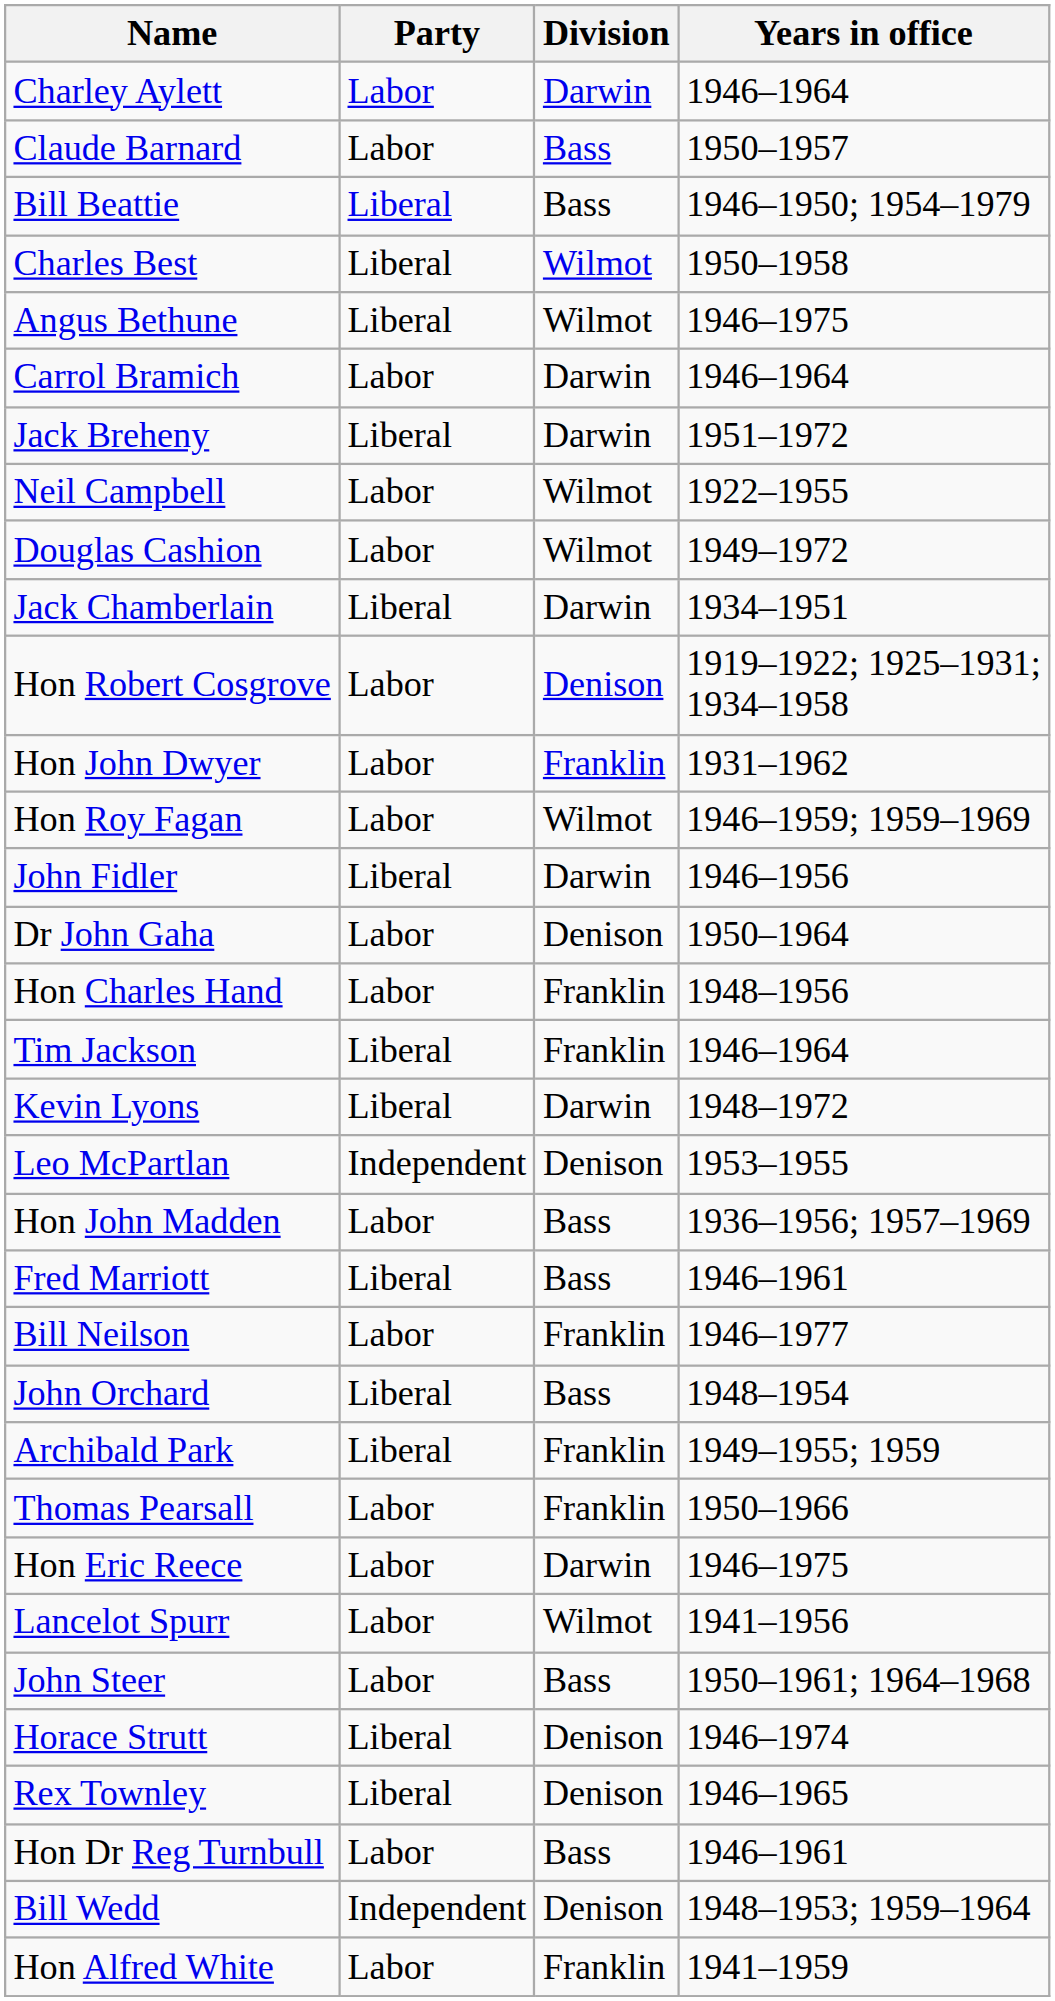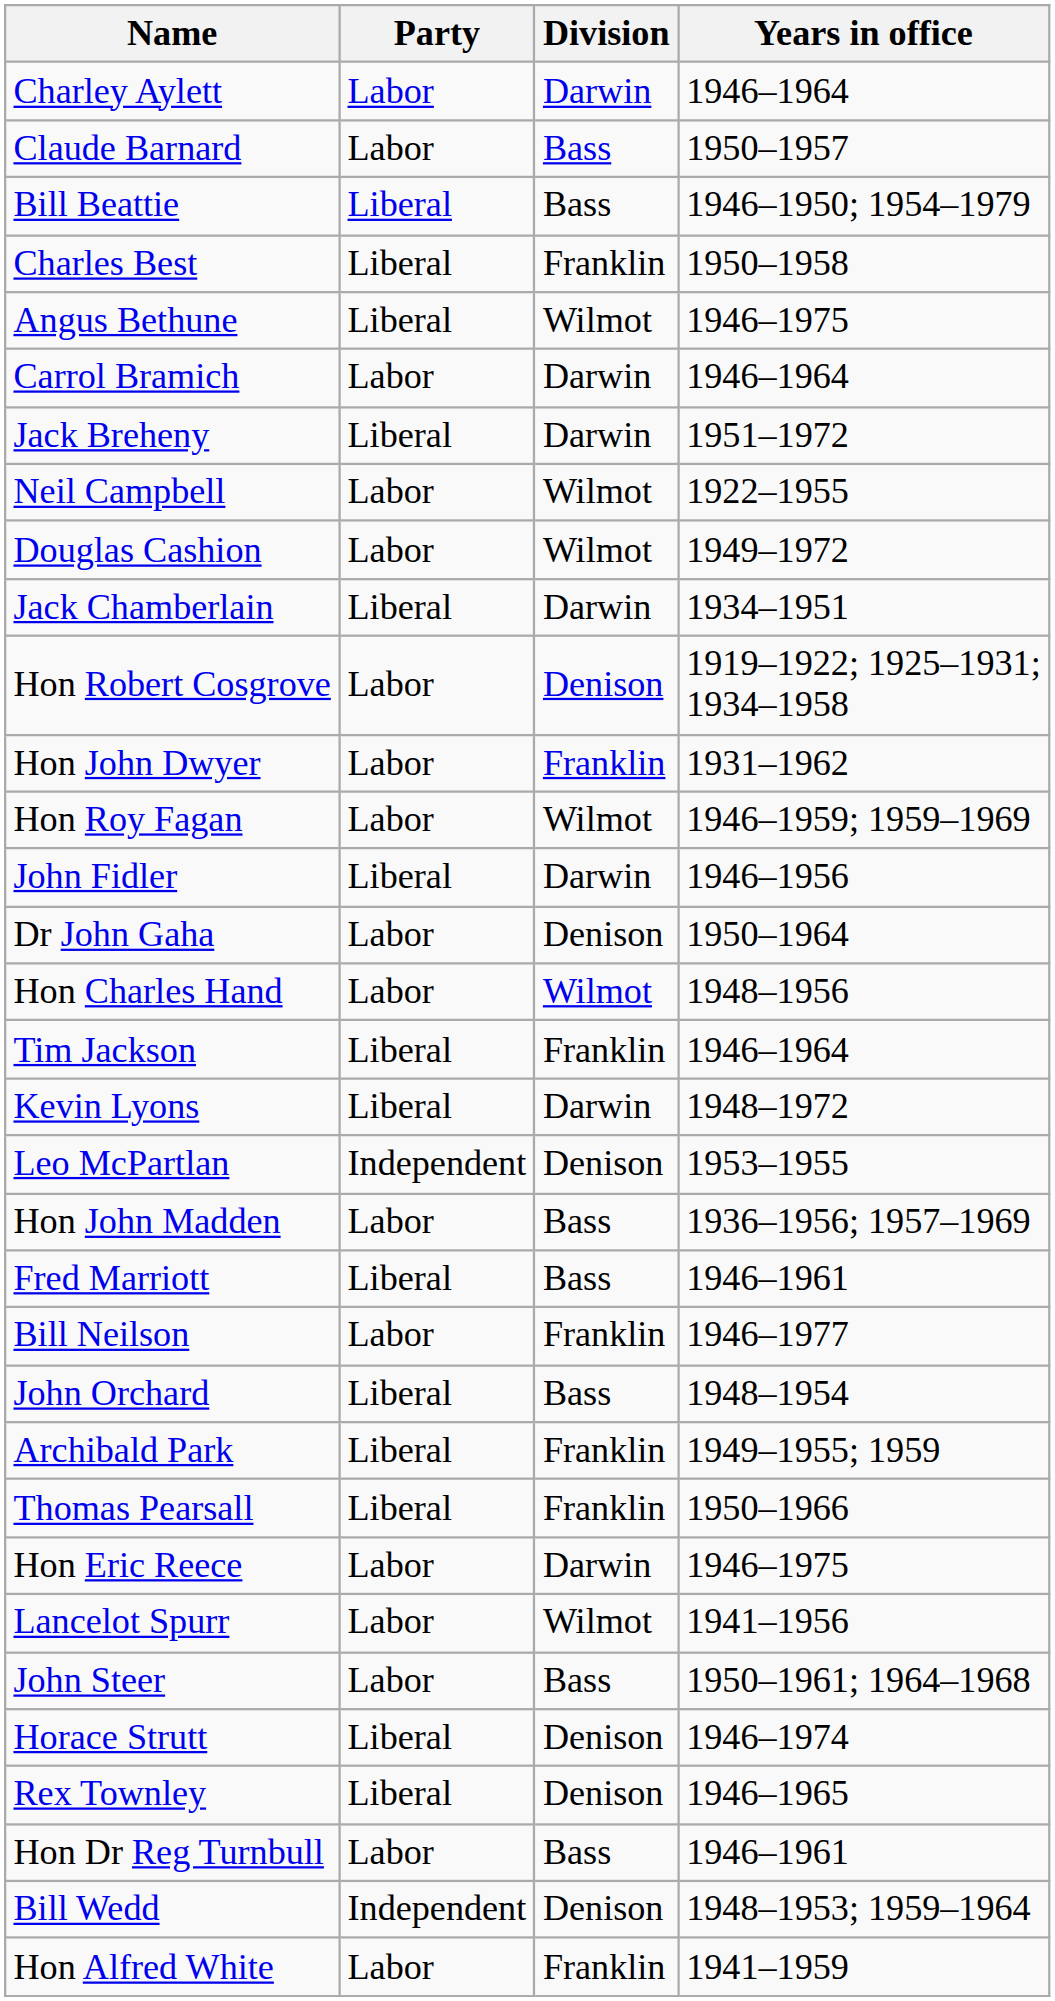 <table class="wikitable sortable">
 <tr>
 <th><strong>Name</strong></th>
 <th><strong>Party</strong></th>
 <th><strong>Division</strong></th>
 <th><strong>Years in office</strong></th>
 </tr>
 <tr>
 <td><a href='#'>Charley Aylett</a></td>
 <td><a href='#'>Labor</a></td>
 <td><a href='#'>Darwin</a></td>
 <td>1946–1964</td>
 </tr>
 <tr>
 <td><a href='#'>Claude Barnard</a></td>
 <td>Labor</td>
 <td><a href='#'>Bass</a></td>
 <td>1950–1957</td>
 </tr>
 <tr>
 <td><a href='#'>Bill Beattie</a></td>
 <td><a href='#'>Liberal</a></td>
 <td>Bass</td>
 <td>1946–1950; 1954–1979</td>
 </tr>
 <tr>
 <td><a href='#'>Charles Best</a></td>
 <td>Liberal</td>
-<td><a href='#'>Wilmot</a></td>
+<td>Franklin</td>
 <td>1950–1958</td>
 </tr>
 <tr>
 <td><a href='#'>Angus Bethune</a></td>
 <td>Liberal</td>
 <td>Wilmot</td>
 <td>1946–1975</td>
 </tr>
 <tr>
 <td><a href='#'>Carrol Bramich</a></td>
 <td>Labor</td>
 <td>Darwin</td>
 <td>1946–1964</td>
 </tr>
 <tr>
 <td><a href='#'>Jack Breheny</a></td>
 <td>Liberal</td>
 <td>Darwin</td>
 <td>1951–1972</td>
 </tr>
 <tr>
 <td><a href='#'>Neil Campbell</a></td>
 <td>Labor</td>
 <td>Wilmot</td>
 <td>1922–1955</td>
 </tr>
 <tr>
 <td><a href='#'>Douglas Cashion</a></td>
 <td>Labor</td>
 <td>Wilmot</td>
 <td>1949–1972</td>
 </tr>
 <tr>
 <td><a href='#'>Jack Chamberlain</a></td>
 <td>Liberal</td>
 <td>Darwin</td>
 <td>1934–1951</td>
 </tr>
 <tr>
 <td>Hon <a href='#'>Robert Cosgrove</a></td>
 <td>Labor</td>
 <td><a href='#'>Denison</a></td>
 <td>1919–1922; 1925–1931;<br>1934–1958</td>
 </tr>
 <tr>
 <td>Hon <a href='#'>John Dwyer</a></td>
 <td>Labor</td>
 <td><a href='#'>Franklin</a></td>
 <td>1931–1962</td>
 </tr>
 <tr>
 <td>Hon <a href='#'>Roy Fagan</a></td>
 <td>Labor</td>
 <td>Wilmot</td>
 <td>1946–1959; 1959–1969</td>
 </tr>
 <tr>
 <td><a href='#'>John Fidler</a></td>
 <td>Liberal</td>
 <td>Darwin</td>
 <td>1946–1956</td>
 </tr>
 <tr>
 <td>Dr <a href='#'>John Gaha</a></td>
 <td>Labor</td>
 <td>Denison</td>
 <td>1950–1964</td>
 </tr>
 <tr>
 <td>Hon <a href='#'>Charles Hand</a></td>
 <td>Labor</td>
-<td>Franklin</td>
+<td><a href='#'>Wilmot</a></td>
 <td>1948–1956</td>
 </tr>
 <tr>
 <td><a href='#'>Tim Jackson</a></td>
 <td>Liberal</td>
 <td>Franklin</td>
 <td>1946–1964</td>
 </tr>
 <tr>
 <td><a href='#'>Kevin Lyons</a></td>
 <td>Liberal</td>
 <td>Darwin</td>
 <td>1948–1972</td>
 </tr>
 <tr>
 <td><a href='#'>Leo McPartlan</a></td>
 <td>Independent</td>
 <td>Denison</td>
 <td>1953–1955</td>
 </tr>
 <tr>
 <td>Hon <a href='#'>John Madden</a></td>
 <td>Labor</td>
 <td>Bass</td>
 <td>1936–1956; 1957–1969</td>
 </tr>
 <tr>
 <td><a href='#'>Fred Marriott</a></td>
 <td>Liberal</td>
 <td>Bass</td>
 <td>1946–1961</td>
 </tr>
 <tr>
 <td><a href='#'>Bill Neilson</a></td>
 <td>Labor</td>
 <td>Franklin</td>
 <td>1946–1977</td>
 </tr>
 <tr>
 <td><a href='#'>John Orchard</a></td>
 <td>Liberal</td>
 <td>Bass</td>
 <td>1948–1954</td>
 </tr>
 <tr>
 <td><a href='#'>Archibald Park</a></td>
 <td>Liberal</td>
 <td>Franklin</td>
 <td>1949–1955; 1959</td>
 </tr>
 <tr>
 <td><a href='#'>Thomas Pearsall</a></td>
-<td>Labor</td>
+<td>Liberal</td>
 <td>Franklin</td>
 <td>1950–1966</td>
 </tr>
 <tr>
 <td>Hon <a href='#'>Eric Reece</a></td>
 <td>Labor</td>
 <td>Darwin</td>
 <td>1946–1975</td>
 </tr>
 <tr>
 <td><a href='#'>Lancelot Spurr</a></td>
 <td>Labor</td>
 <td>Wilmot</td>
 <td>1941–1956</td>
 </tr>
 <tr>
 <td><a href='#'>John Steer</a></td>
 <td>Labor</td>
 <td>Bass</td>
 <td>1950–1961; 1964–1968</td>
 </tr>
 <tr>
 <td><a href='#'>Horace Strutt</a></td>
 <td>Liberal</td>
 <td>Denison</td>
 <td>1946–1974</td>
 </tr>
 <tr>
 <td><a href='#'>Rex Townley</a></td>
 <td>Liberal</td>
 <td>Denison</td>
 <td>1946–1965</td>
 </tr>
 <tr>
 <td>Hon Dr <a href='#'>Reg Turnbull</a></td>
 <td>Labor</td>
 <td>Bass</td>
 <td>1946–1961</td>
 </tr>
 <tr>
 <td><a href='#'>Bill Wedd</a></td>
 <td>Independent</td>
 <td>Denison</td>
 <td>1948–1953; 1959–1964</td>
 </tr>
 <tr>
 <td>Hon <a href='#'>Alfred White</a></td>
 <td>Labor</td>
 <td>Franklin</td>
 <td>1941–1959</td>
 </tr>
 </table>
